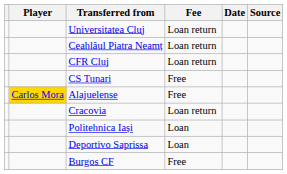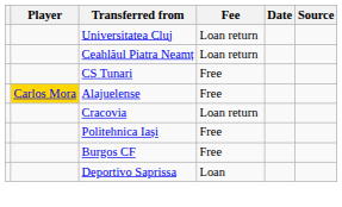 <table class="wikitable plainrowheaders sortable">
 <tr>
 <th></th>
 <th scope="col">Player</th>
 <th>Transferred from</th>
 <th style="width: 80px;">Fee</th>
 <th scope="col">Date</th>
 <th scope="col">Source</th>
 </tr>
 <tr>
 <td align="center"></td>
 <td></td>
 <td> <a href='#'>Universitatea Cluj</a></td>
 <td>Loan return</td>
 <td></td>
 <td></td>
 </tr>
 <tr>
 <td align="center"></td>
 <td></td>
 <td> <a href='#'>Ceahlăul Piatra Neamț</a></td>
-<td>Loan return</td>
-<td></td>
-<td></td>
-</tr>
-<tr>
-<td align="center"></td>
-<td></td>
-<td> <a href='#'>CFR Cluj</a></td>
 <td>Loan return</td>
 <td></td>
 <td></td>
 </tr>
 <tr>
 <td align="center"></td>
 <td></td>
 <td> <a href='#'>CS Tunari</a></td>
 <td>Free</td>
 <td></td>
 <td></td>
 </tr>
 <tr>
 <td align="center"></td>
 <td style="background: gold;"> <a href='#'>Carlos Mora</a></td>
 <td> <a href='#'>Alajuelense</a></td>
 <td>Free</td>
 <td></td>
 <td></td>
 </tr>
 <tr>
 <td align="center"></td>
 <td> </td>
 <td> <a href='#'>Cracovia</a></td>
 <td>Loan return</td>
 <td></td>
 <td></td>
 </tr>
 <tr>
 <td align="center"></td>
 <td></td>
 <td> <a href='#'>Politehnica Iași</a></td>
-<td>Loan</td>
+<td>Free</td>
+<td></td>
+<td></td>
+</tr>
+<tr>
+<td align="center"></td>
+<td></td>
+<td> <a href='#'>Burgos CF</a></td>
+<td>Free</td>
 <td></td>
 <td></td>
 </tr>
 <tr>
 <td align="center"></td>
 <td></td>
 <td> <a href='#'>Deportivo Saprissa</a></td>
 <td>Loan</td>
 <td></td>
 <td></td>
 </tr>
-<tr>
-<td align="center"></td>
-<td></td>
-<td> <a href='#'>Burgos CF</a></td>
-<td>Free</td>
-<td></td>
-<td></td>
-</tr>
 </table>
